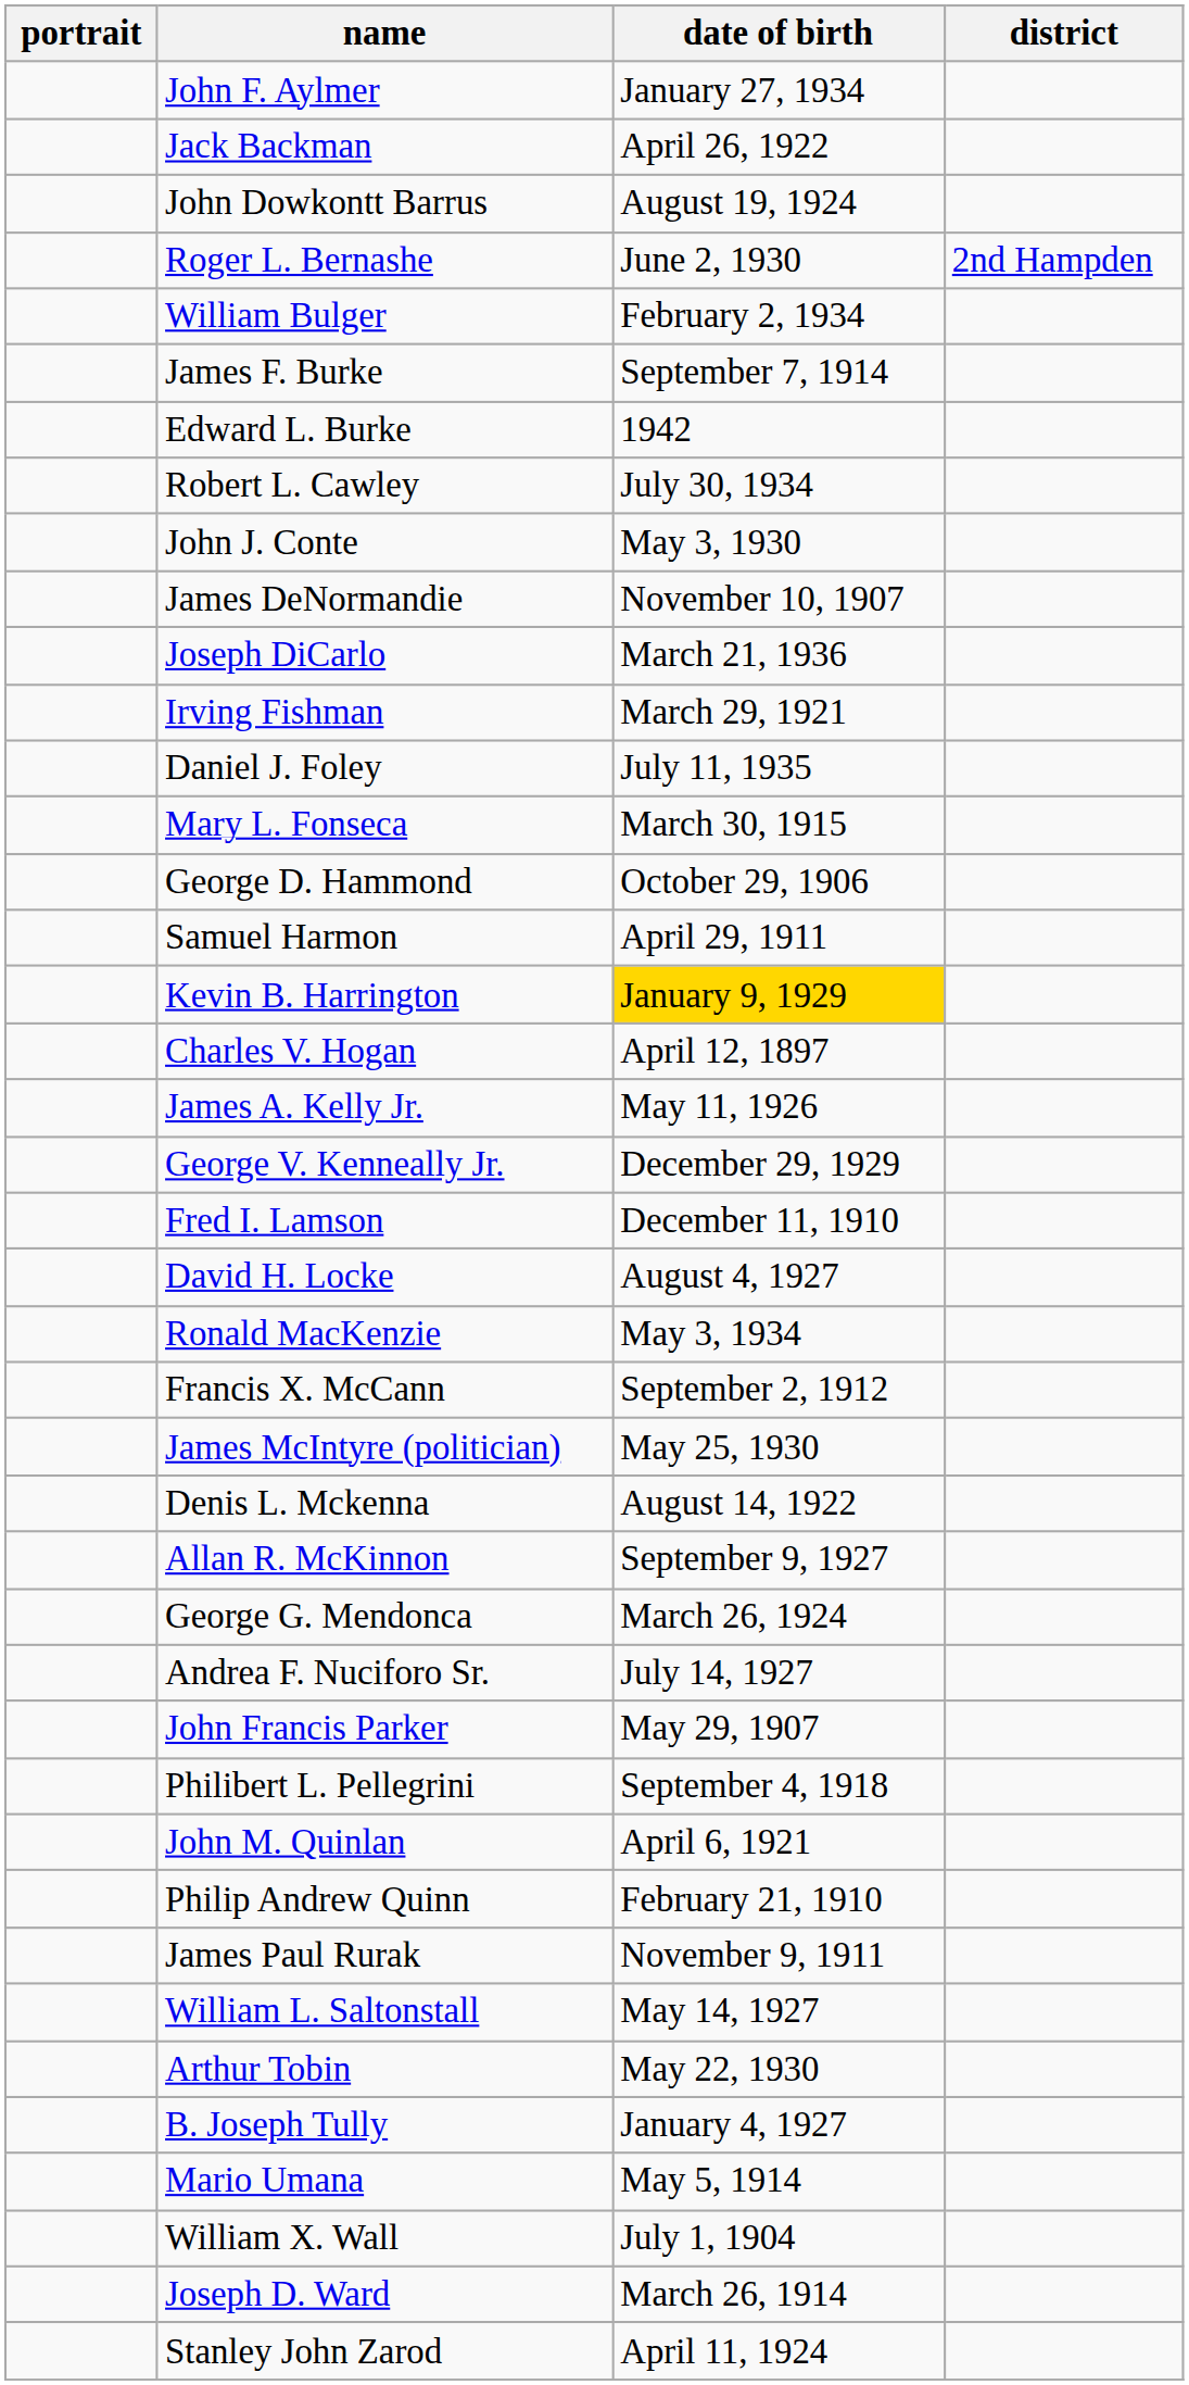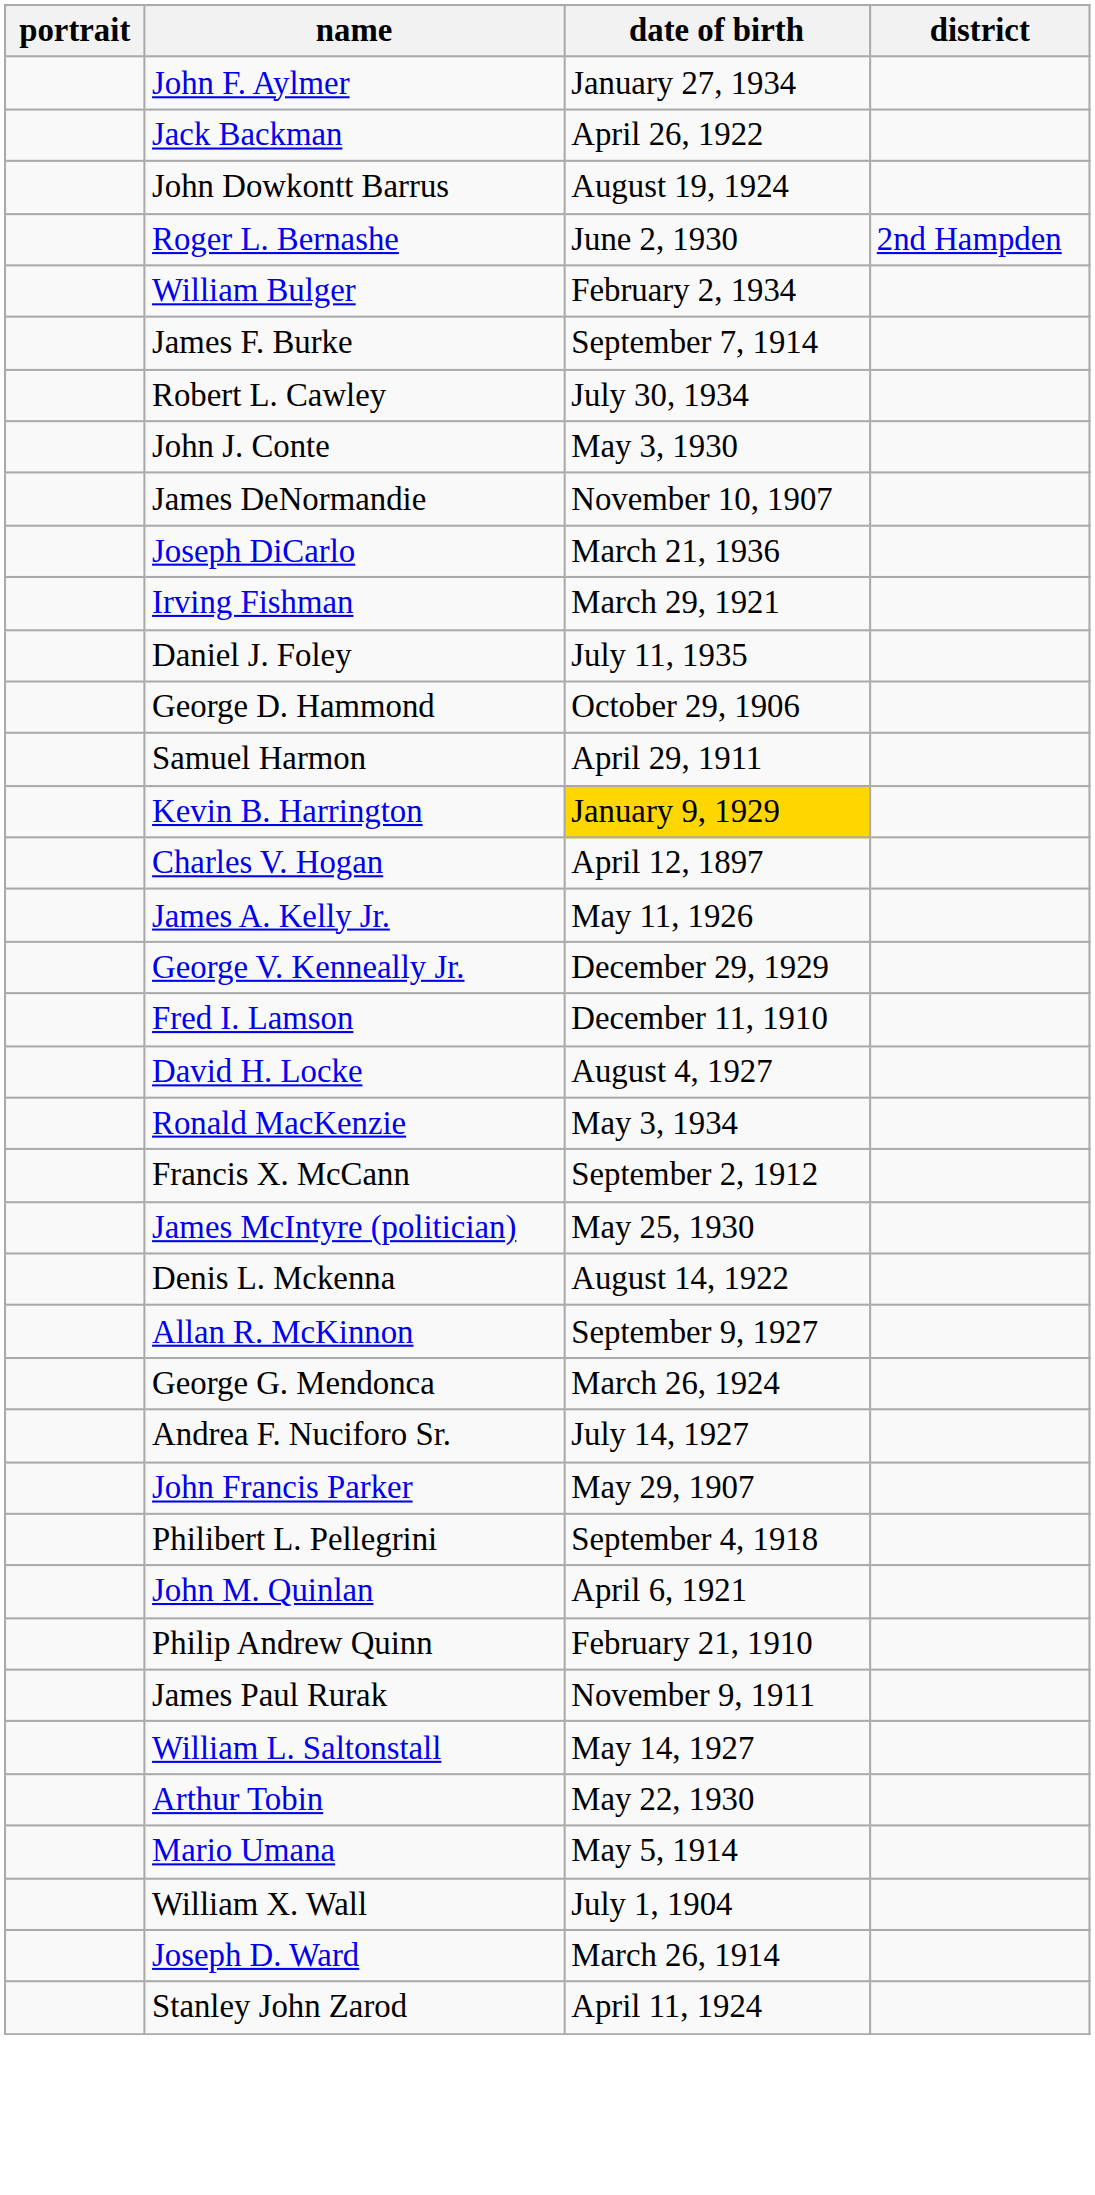 <table class='wikitable sortable' style="width:60%">
 <tr>
 <th>portrait</th>
 <th>name</th>
 <th data-sort-type=date>date of birth</th>
 <th>district</th>
 </tr>
 <tr>
 <td></td>
 <td><a href='#'>John F. Aylmer</a></td>
 <td>January 27, 1934</td>
 <td></td>
 </tr>
 <tr>
 <td></td>
 <td><a href='#'>Jack Backman</a></td>
 <td>April 26, 1922</td>
 <td></td>
 </tr>
 <tr>
 <td></td>
 <td>John Dowkontt Barrus</td>
 <td>August 19, 1924</td>
 <td></td>
 </tr>
 <tr>
 <td></td>
 <td><a href='#'>Roger L. Bernashe</a></td>
 <td>June 2, 1930</td>
 <td><a href='#'>2nd Hampden</a></td>
 </tr>
 <tr>
 <td></td>
 <td><a href='#'>William Bulger</a></td>
 <td>February 2, 1934</td>
 <td></td>
 </tr>
 <tr>
 <td></td>
 <td>James F. Burke</td>
 <td>September 7, 1914</td>
 <td></td>
 </tr>
 <tr>
 <td></td>
-<td>Edward L. Burke</td>
-<td>1942</td>
-<td></td>
-</tr>
-<tr>
-<td></td>
 <td>Robert L. Cawley</td>
 <td>July 30, 1934</td>
 <td></td>
 </tr>
 <tr>
 <td></td>
 <td>John J. Conte</td>
 <td>May 3, 1930</td>
 <td></td>
 </tr>
 <tr>
 <td></td>
 <td>James DeNormandie</td>
 <td>November 10, 1907</td>
 <td></td>
 </tr>
 <tr>
 <td></td>
 <td><a href='#'>Joseph DiCarlo</a></td>
 <td>March 21, 1936</td>
 <td></td>
 </tr>
 <tr>
 <td></td>
 <td><a href='#'>Irving Fishman</a></td>
 <td>March 29, 1921</td>
 <td></td>
 </tr>
 <tr>
 <td></td>
 <td>Daniel J. Foley</td>
 <td>July 11, 1935</td>
-<td></td>
-</tr>
-<tr>
-<td></td>
-<td><a href='#'>Mary L. Fonseca</a></td>
-<td>March 30, 1915</td>
 <td></td>
 </tr>
 <tr>
 <td></td>
 <td>George D. Hammond</td>
 <td>October 29, 1906</td>
 <td></td>
 </tr>
 <tr>
 <td></td>
 <td>Samuel Harmon</td>
 <td>April 29, 1911</td>
 <td></td>
 </tr>
 <tr>
 <td></td>
 <td><a href='#'>Kevin B. Harrington</a></td>
 <td style="background: gold;">January 9, 1929</td>
 <td></td>
 </tr>
 <tr>
 <td></td>
 <td><a href='#'>Charles V. Hogan</a></td>
 <td>April 12, 1897</td>
 <td></td>
 </tr>
 <tr>
 <td></td>
 <td><a href='#'>James A. Kelly Jr.</a></td>
 <td>May 11, 1926</td>
 <td></td>
 </tr>
 <tr>
 <td></td>
 <td><a href='#'>George V. Kenneally Jr.</a></td>
 <td>December 29, 1929</td>
 <td></td>
 </tr>
 <tr>
 <td></td>
 <td><a href='#'>Fred I. Lamson</a></td>
 <td>December 11, 1910</td>
 <td></td>
 </tr>
 <tr>
 <td></td>
 <td><a href='#'>David H. Locke</a></td>
 <td>August 4, 1927</td>
 <td></td>
 </tr>
 <tr>
 <td></td>
 <td><a href='#'>Ronald MacKenzie</a></td>
 <td>May 3, 1934</td>
 <td></td>
 </tr>
 <tr>
 <td></td>
 <td>Francis X. McCann</td>
 <td>September 2, 1912</td>
 <td></td>
 </tr>
 <tr>
 <td></td>
 <td><a href='#'>James McIntyre (politician)</a></td>
 <td>May 25, 1930</td>
 <td></td>
 </tr>
 <tr>
 <td></td>
 <td>Denis L. Mckenna</td>
 <td>August 14, 1922</td>
 <td></td>
 </tr>
 <tr>
 <td></td>
 <td><a href='#'>Allan R. McKinnon</a></td>
 <td>September 9, 1927</td>
 <td></td>
 </tr>
 <tr>
 <td></td>
 <td>George G. Mendonca</td>
 <td>March 26, 1924</td>
 <td></td>
 </tr>
 <tr>
 <td></td>
 <td>Andrea F. Nuciforo Sr.</td>
 <td>July 14, 1927</td>
 <td></td>
 </tr>
 <tr>
 <td></td>
 <td><a href='#'>John Francis Parker</a></td>
 <td>May 29, 1907</td>
 <td></td>
 </tr>
 <tr>
 <td></td>
 <td>Philibert L. Pellegrini</td>
 <td>September 4, 1918</td>
 <td></td>
 </tr>
 <tr>
 <td></td>
 <td><a href='#'>John M. Quinlan</a></td>
 <td>April 6, 1921</td>
 <td></td>
 </tr>
 <tr>
 <td></td>
 <td>Philip Andrew Quinn</td>
 <td>February 21, 1910</td>
 <td></td>
 </tr>
 <tr>
 <td></td>
 <td>James Paul Rurak</td>
 <td>November 9, 1911</td>
 <td></td>
 </tr>
 <tr>
 <td></td>
 <td><a href='#'>William L. Saltonstall</a></td>
 <td>May 14, 1927</td>
 <td></td>
 </tr>
 <tr>
 <td></td>
 <td><a href='#'>Arthur Tobin</a></td>
 <td>May 22, 1930</td>
 <td></td>
 </tr>
 <tr>
 <td></td>
-<td><a href='#'>B. Joseph Tully</a></td>
-<td>January 4, 1927</td>
-<td></td>
-</tr>
-<tr>
-<td></td>
 <td><a href='#'>Mario Umana</a></td>
 <td>May 5, 1914</td>
 <td></td>
 </tr>
 <tr>
 <td></td>
 <td>William X. Wall</td>
 <td>July 1, 1904</td>
 <td></td>
 </tr>
 <tr>
 <td></td>
 <td><a href='#'>Joseph D. Ward</a></td>
 <td>March 26, 1914</td>
 <td></td>
 </tr>
 <tr>
 <td></td>
 <td>Stanley John Zarod</td>
 <td>April 11, 1924</td>
 <td></td>
 </tr>
 <tr>
 </tr>
 </table>
